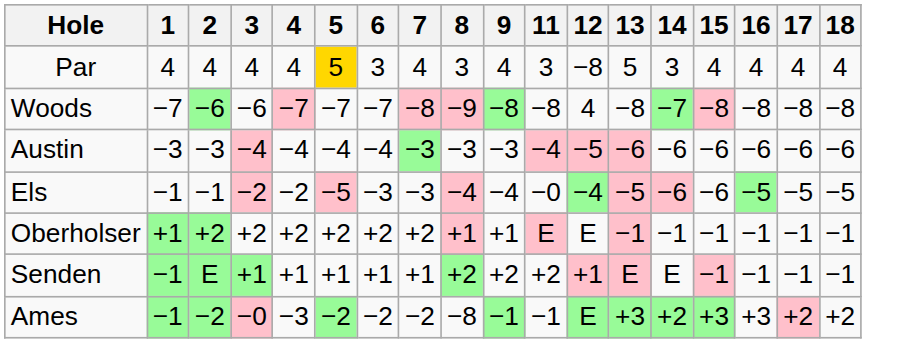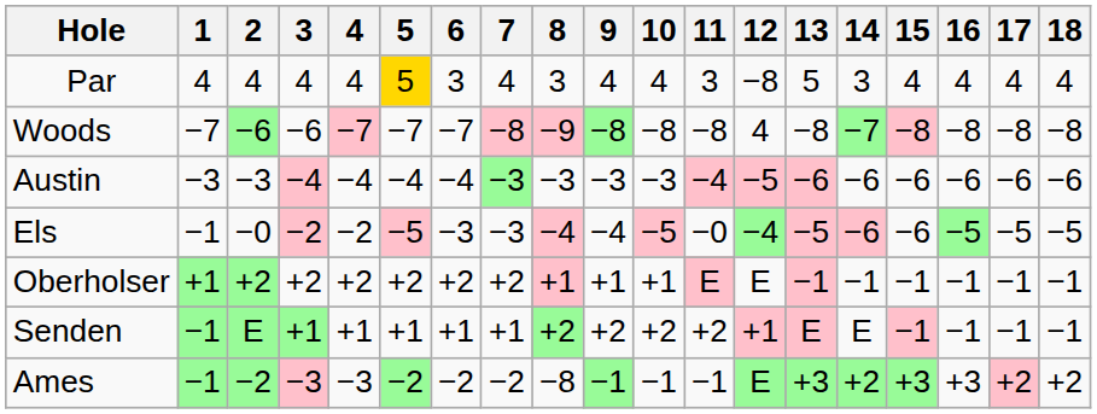 <table class="wikitable" style="text-align:center">
 <tr>
 <th>Hole</th>
 <th>1</th>
 <th>2</th>
 <th>3</th>
 <th>4</th>
 <th>5</th>
 <th>6</th>
 <th>7</th>
 <th>8</th>
 <th>9</th>
+<th>10</th>
 <th>11</th>
 <th>12</th>
 <th>13</th>
 <th>14</th>
 <th>15</th>
 <th>16</th>
 <th>17</th>
 <th>18</th>
 </tr>
 <tr>
 <td>Par</td>
 <td>4</td>
 <td>4</td>
 <td>4</td>
 <td>4</td>
 <td style="background: gold;">5</td>
 <td>3</td>
 <td>4</td>
 <td>3</td>
+<td>4</td>
 <td>4</td>
 <td>3</td>
 <td>−8</td>
 <td>5</td>
 <td>3</td>
 <td>4</td>
 <td>4</td>
 <td>4</td>
 <td>4</td>
 </tr>
 <tr>
 <td align=left> Woods</td>
 <td>−7</td>
 <td style="background: PaleGreen;">−6</td>
 <td>−6</td>
 <td style="background: Pink;">−7</td>
 <td>−7</td>
 <td>−7</td>
 <td style="background: Pink;">−8</td>
 <td style="background: Pink;">−9</td>
 <td style="background: PaleGreen;">−8</td>
 <td>−8</td>
+<td>−8</td>
 <td>4</td>
 <td>−8</td>
 <td style="background: PaleGreen;">−7</td>
 <td style="background: Pink;">−8</td>
 <td>−8</td>
 <td>−8</td>
 <td>−8</td>
 </tr>
 <tr>
 <td align=left> Austin</td>
 <td>−3</td>
 <td>−3</td>
 <td style="background: Pink;">−4</td>
 <td>−4</td>
 <td>−4</td>
 <td>−4</td>
 <td style="background: PaleGreen;">−3</td>
 <td>−3</td>
 <td>−3</td>
+<td>−3</td>
 <td style="background: Pink;">−4</td>
 <td style="background: Pink;">−5</td>
 <td style="background: Pink;">−6</td>
 <td>−6</td>
 <td>−6</td>
 <td>−6</td>
 <td>−6</td>
 <td>−6</td>
 </tr>
 <tr>
 <td align=left> Els</td>
 <td>−1</td>
-<td>−1</td>
+<td>−0</td>
 <td style="background: Pink;">−2</td>
 <td>−2</td>
 <td style="background: Pink;">−5</td>
 <td>−3</td>
 <td>−3</td>
 <td style="background: Pink;">−4</td>
 <td>−4</td>
+<td style="background: Pink;">−5</td>
 <td>−0</td>
 <td style="background: PaleGreen;">−4</td>
 <td style="background: Pink;">−5</td>
 <td style="background: Pink;">−6</td>
 <td>−6</td>
 <td style="background: PaleGreen;">−5</td>
 <td>−5</td>
 <td>−5</td>
 </tr>
 <tr>
 <td align=left> Oberholser</td>
 <td style="background: PaleGreen;">+1</td>
 <td style="background: PaleGreen;">+2</td>
 <td>+2</td>
 <td>+2</td>
 <td>+2</td>
 <td>+2</td>
 <td>+2</td>
 <td style="background: Pink;">+1</td>
+<td>+1</td>
 <td>+1</td>
 <td style="background: Pink;">E</td>
 <td>E</td>
 <td style="background: Pink;">−1</td>
 <td>−1</td>
 <td>−1</td>
 <td>−1</td>
 <td>−1</td>
 <td>−1</td>
 </tr>
 <tr>
 <td align=left> Senden</td>
 <td style="background: PaleGreen;">−1</td>
 <td style="background: PaleGreen;">E</td>
 <td style="background: PaleGreen;">+1</td>
 <td>+1</td>
 <td>+1</td>
 <td>+1</td>
 <td>+1</td>
 <td style="background: PaleGreen;">+2</td>
 <td>+2</td>
 <td>+2</td>
+<td>+2</td>
 <td style="background: Pink;">+1</td>
 <td style="background: Pink;">E</td>
 <td>E</td>
 <td style="background: Pink;">−1</td>
 <td>−1</td>
 <td>−1</td>
 <td>−1</td>
 </tr>
 <tr>
 <td align=left> Ames</td>
 <td style="background: PaleGreen;">−1</td>
 <td style="background: PaleGreen;">−2</td>
-<td style="background: Pink;">−0</td>
+<td style="background: Pink;">−3</td>
 <td>−3</td>
 <td style="background: PaleGreen;">−2</td>
 <td>−2</td>
 <td>−2</td>
 <td>−8</td>
 <td style="background: PaleGreen;">−1</td>
+<td>−1</td>
 <td>−1</td>
 <td style="background: PaleGreen;">E</td>
 <td style="background: PaleGreen;">+3</td>
 <td style="background: PaleGreen;">+2</td>
 <td style="background: PaleGreen;">+3</td>
 <td>+3</td>
 <td style="background: Pink;">+2</td>
 <td>+2</td>
 </tr>
 </table>
